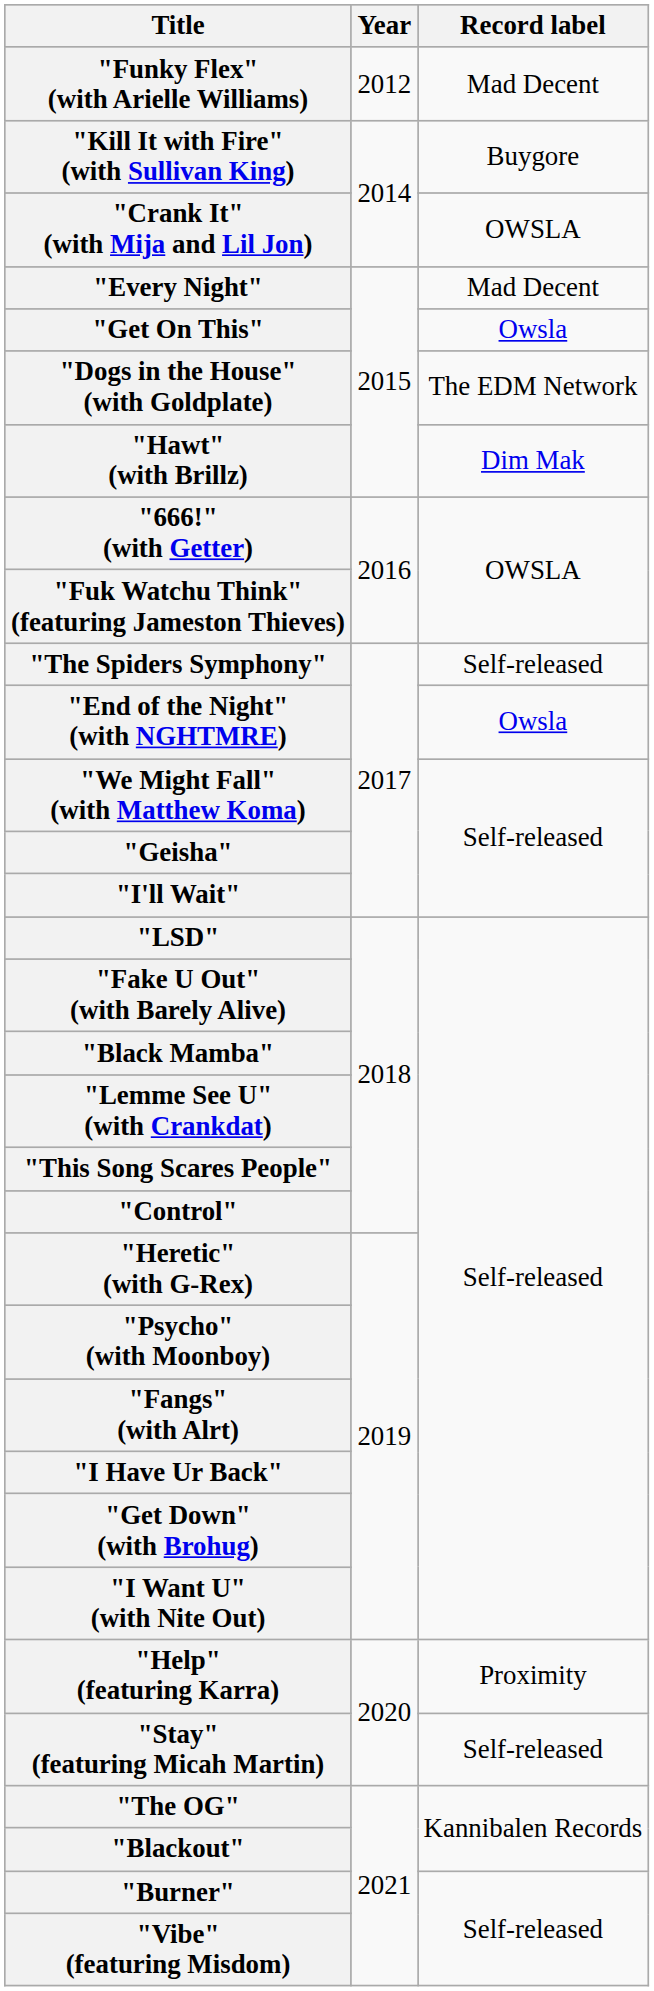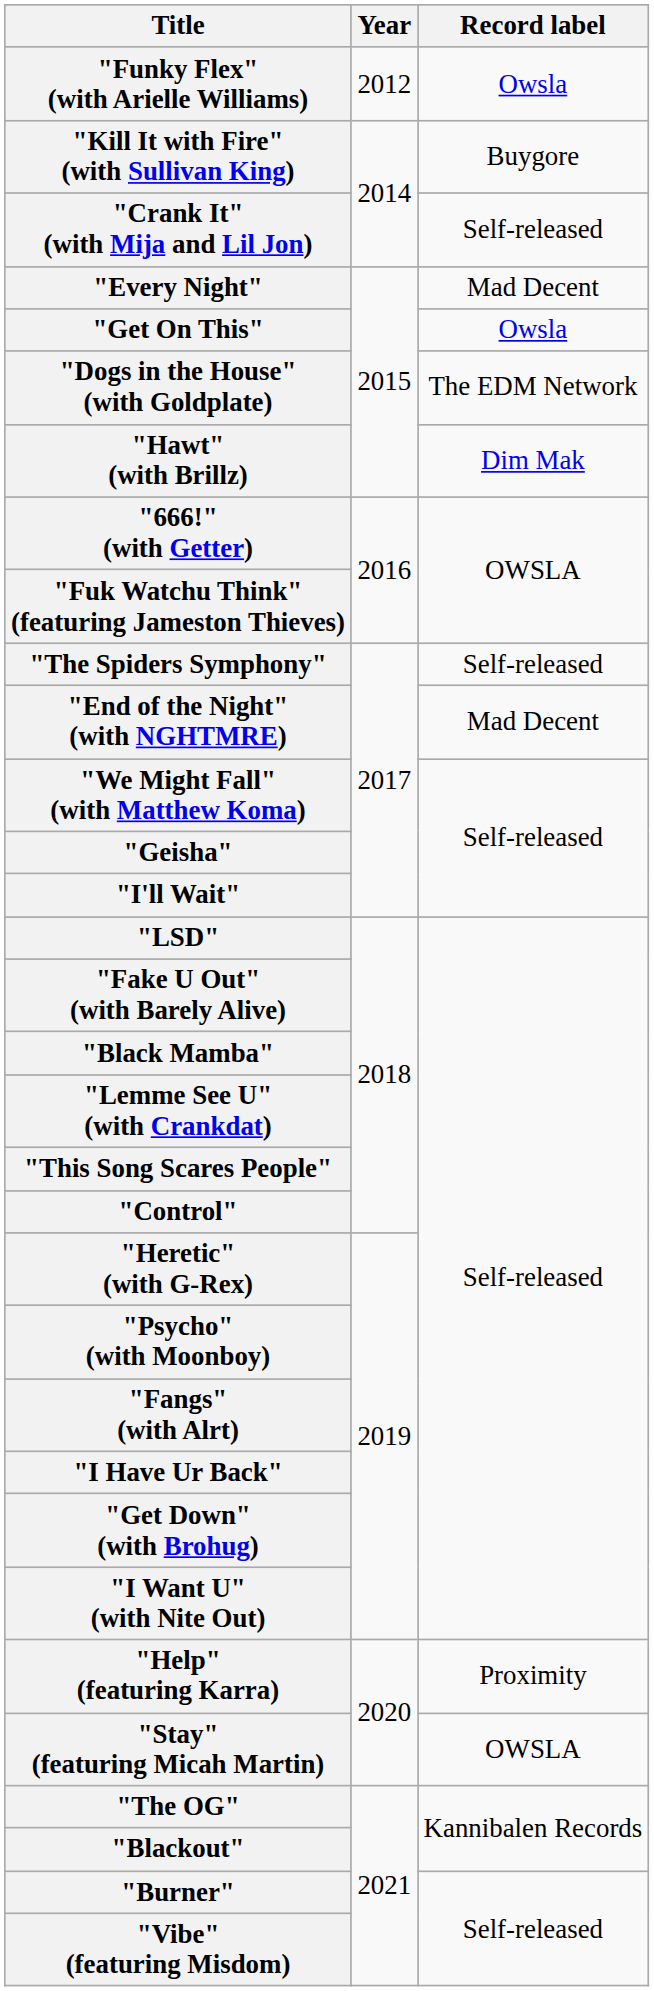 <table class="wikitable plainrowheaders" style="text-align:center;">
 <tr>
 <th scope="col">Title</th>
 <th scope="col">Year</th>
 <th scope="col">Record label</th>
 </tr>
 <tr>
 <th scope="row">"Funky Flex"<br><span>(with Arielle Williams)</span></th>
 <td>2012</td>
-<td>Mad Decent</td>
+<td><a href='#'>Owsla</a></td>
 </tr>
 <tr>
 <th scope="row">"Kill It with Fire"<br><span>(with <a href='#'>Sullivan King</a>)</span></th>
 <td rowspan="2">2014</td>
 <td>Buygore</td>
 </tr>
 <tr>
 <th scope="row">"Crank It"<br><span>(with <a href='#'>Mija</a> and <a href='#'>Lil Jon</a>)</span></th>
-<td>OWSLA</td>
+<td>Self-released</td>
 </tr>
 <tr>
 <th scope="row">"Every Night"</th>
 <td rowspan="4">2015</td>
 <td>Mad Decent</td>
 </tr>
 <tr>
 <th scope="row">"Get On This"</th>
 <td><a href='#'>Owsla</a></td>
 </tr>
 <tr>
 <th scope="row">"Dogs in the House"<br><span>(with Goldplate)</span></th>
 <td>The EDM Network</td>
 </tr>
 <tr>
 <th scope="row">"Hawt"<br><span>(with Brillz)</span></th>
 <td><a href='#'>Dim Mak</a></td>
 </tr>
 <tr>
 <th scope="row">"666!"<br><span>(with <a href='#'>Getter</a>)</span></th>
 <td rowspan="2">2016</td>
 <td rowspan="2">OWSLA</td>
 </tr>
 <tr>
 <th scope="row">"Fuk Watchu Think"<br><span>(featuring Jameston Thieves)</span></th>
 </tr>
 <tr>
 <th scope="row">"The Spiders Symphony"</th>
 <td rowspan="5">2017</td>
 <td>Self-released</td>
 </tr>
 <tr>
 <th scope="row">"End of the Night"<br><span>(with <a href='#'>NGHTMRE</a>)</span></th>
-<td><a href='#'>Owsla</a></td>
+<td>Mad Decent</td>
 </tr>
 <tr>
 <th scope="row">"We Might Fall"<br><span>(with <a href='#'>Matthew Koma</a>)</span></th>
 <td rowspan="3">Self-released</td>
 </tr>
 <tr>
 <th scope="row">"Geisha"</th>
 </tr>
 <tr>
 <th scope="row">"I'll Wait"</th>
 </tr>
 <tr>
 <th scope="row">"LSD"</th>
 <td rowspan="6">2018</td>
 <td rowspan="12">Self-released</td>
 </tr>
 <tr>
 <th scope="row">"Fake U Out"<br><span>(with Barely Alive)</span></th>
 </tr>
 <tr>
 <th scope="row">"Black Mamba"</th>
 </tr>
 <tr>
 <th scope="row">"Lemme See U" <br><span>(with <a href='#'>Crankdat</a>)</span></th>
 </tr>
 <tr>
 <th scope="row">"This Song Scares People"</th>
 </tr>
 <tr>
 <th scope="row">"Control"</th>
 </tr>
 <tr>
 <th scope="row">"Heretic" <br><span>(with G-Rex)</span></th>
 <td rowspan="6">2019</td>
 </tr>
 <tr>
 <th scope="row">"Psycho" <br><span>(with Moonboy)</span></th>
 </tr>
 <tr>
 <th scope="row">"Fangs" <br><span>(with Alrt)</span></th>
 </tr>
 <tr>
 <th scope="row">"I Have Ur Back"</th>
 </tr>
 <tr>
 <th scope="row">"Get Down" <br><span>(with <a href='#'>Brohug</a>)</span></th>
 </tr>
 <tr>
 <th scope="row">"I Want U" <br><span>(with Nite Out)</span></th>
 </tr>
 <tr>
 <th scope="row">"Help" <br><span>(featuring Karra)</span></th>
 <td rowspan="2">2020</td>
 <td>Proximity</td>
 </tr>
 <tr>
 <th scope="row">"Stay" <br><span>(featuring Micah Martin)</span></th>
-<td>Self-released</td>
+<td>OWSLA</td>
 </tr>
 <tr>
 <th scope="row">"The OG"</th>
 <td rowspan="4">2021</td>
 <td rowspan="2">Kannibalen Records</td>
 </tr>
 <tr>
 <th scope="row">"Blackout"</th>
 </tr>
 <tr>
 <th scope="row">"Burner"</th>
 <td rowspan="2">Self-released</td>
 </tr>
 <tr>
 <th scope="row">"Vibe" <br><span>(featuring Misdom)</span></th>
 </tr>
 </table>
